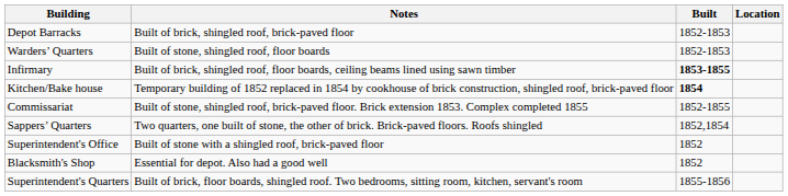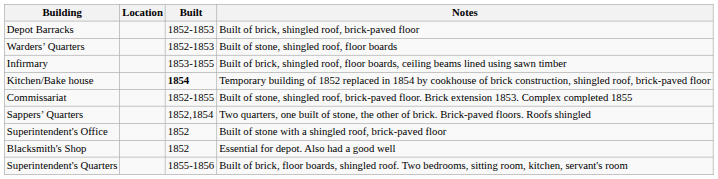 <table class="wikitable">
 <tr>
 <th>Building</th>
+<th>Location</th>
+<th>Built</th>
 <th>Notes</th>
-<th>Built</th>
-<th>Location</th>
 </tr>
 <tr>
 <td>Depot Barracks</td>
+<td></td>
+<td>1852-1853</td>
 <td>Built of brick, shingled roof, brick-paved floor</td>
-<td>1852-1853</td>
-<td></td>
 </tr>
 <tr>
 <td>Warders’ Quarters</td>
+<td></td>
+<td>1852-1853</td>
 <td>Built of stone, shingled roof, floor boards</td>
-<td>1852-1853</td>
-<td></td>
 </tr>
 <tr>
 <td>Infirmary</td>
+<td></td>
+<td>1853-1855</td>
 <td>Built of brick, shingled roof, floor boards, ceiling beams lined using sawn timber</td>
-<td><strong>1853-1855</strong></td>
-<td></td>
 </tr>
 <tr>
 <td>Kitchen/Bake house</td>
+<td></td>
+<td><strong>1854</strong></td>
 <td>Temporary building of 1852 replaced in 1854 by cookhouse of brick construction, shingled roof, brick-paved floor</td>
-<td><strong>1854</strong></td>
-<td></td>
 </tr>
 <tr>
 <td>Commissariat</td>
+<td></td>
+<td>1852-1855</td>
 <td>Built of stone, shingled roof, brick-paved floor. Brick extension 1853. Complex completed 1855</td>
-<td>1852-1855</td>
-<td></td>
 </tr>
 <tr>
 <td>Sappers’ Quarters</td>
+<td></td>
+<td>1852,1854</td>
 <td>Two quarters, one built of stone, the other of brick. Brick-paved floors. Roofs shingled</td>
-<td>1852,1854</td>
-<td></td>
 </tr>
 <tr>
 <td>Superintendent's Office</td>
+<td></td>
+<td>1852</td>
 <td>Built of stone with a shingled roof, brick-paved floor</td>
-<td>1852</td>
-<td></td>
 </tr>
 <tr>
 <td>Blacksmith's Shop</td>
+<td></td>
+<td>1852</td>
 <td>Essential for depot. Also had a good well</td>
-<td>1852</td>
-<td></td>
 </tr>
 <tr>
 <td>Superintendent's Quarters</td>
+<td></td>
+<td>1855-1856</td>
 <td>Built of brick, floor boards, shingled roof. Two bedrooms, sitting room, kitchen, servant's room</td>
-<td>1855-1856</td>
-<td></td>
 </tr>
 </table>
